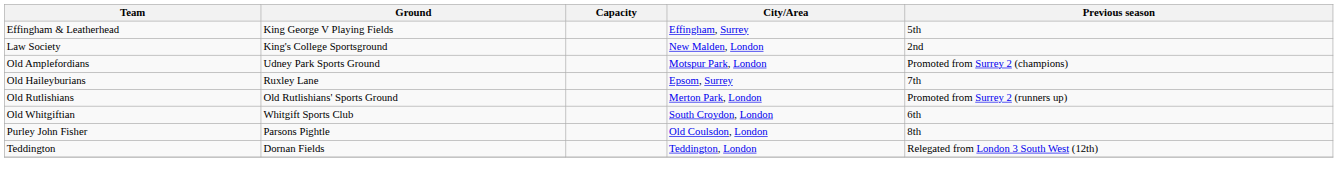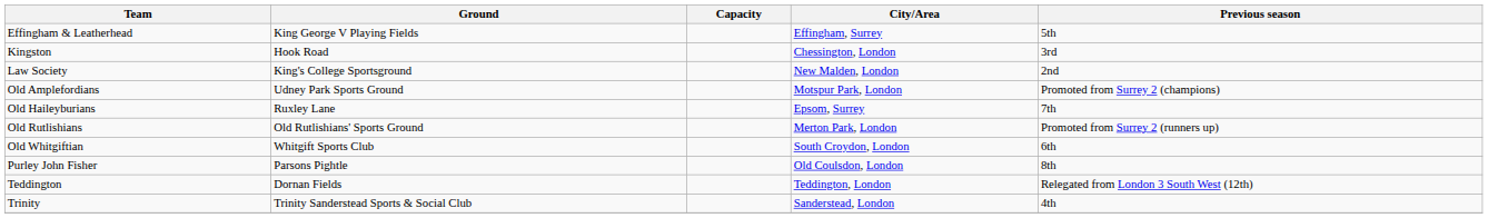 <table class="wikitable sortable" width=100%>
 <tr>
 <th>Team</th>
 <th>Ground</th>
 <th>Capacity</th>
 <th>City/Area</th>
 <th>Previous season</th>
 </tr>
 <tr>
 <td>Effingham & Leatherhead</td>
 <td>King George V Playing Fields</td>
 <td></td>
 <td><a href='#'>Effingham</a>, <a href='#'>Surrey</a></td>
 <td>5th</td>
+</tr>
+<tr>
+<td>Kingston</td>
+<td>Hook Road</td>
+<td></td>
+<td><a href='#'>Chessington</a>, <a href='#'>London</a></td>
+<td>3rd</td>
 </tr>
 <tr>
 <td>Law Society</td>
 <td>King's College Sportsground</td>
 <td></td>
 <td><a href='#'>New Malden</a>, <a href='#'>London</a></td>
 <td>2nd</td>
 </tr>
 <tr>
 <td>Old Amplefordians</td>
 <td>Udney Park Sports Ground</td>
 <td></td>
 <td><a href='#'>Motspur Park</a>, <a href='#'>London</a></td>
 <td>Promoted from <a href='#'>Surrey 2</a> (champions)</td>
 </tr>
 <tr>
 <td>Old Haileyburians</td>
 <td>Ruxley Lane</td>
 <td></td>
 <td><a href='#'>Epsom</a>, <a href='#'>Surrey</a></td>
 <td>7th</td>
 </tr>
 <tr>
 <td>Old Rutlishians</td>
 <td>Old Rutlishians' Sports Ground</td>
 <td></td>
 <td><a href='#'>Merton Park</a>, <a href='#'>London</a></td>
 <td>Promoted from <a href='#'>Surrey 2</a> (runners up)</td>
 </tr>
 <tr>
 <td>Old Whitgiftian</td>
 <td>Whitgift Sports Club</td>
 <td></td>
 <td><a href='#'>South Croydon</a>, <a href='#'>London</a></td>
 <td>6th</td>
 </tr>
 <tr>
 <td>Purley John Fisher</td>
 <td>Parsons Pightle</td>
 <td></td>
 <td><a href='#'>Old Coulsdon</a>, <a href='#'>London</a></td>
 <td>8th</td>
 </tr>
 <tr>
 <td>Teddington</td>
 <td>Dornan Fields</td>
 <td></td>
 <td><a href='#'>Teddington</a>, <a href='#'>London</a></td>
 <td>Relegated from <a href='#'>London 3 South West</a> (12th)</td>
 </tr>
 <tr>
+<td>Trinity</td>
+<td>Trinity Sanderstead Sports & Social Club</td>
+<td></td>
+<td><a href='#'>Sanderstead</a>, <a href='#'>London</a></td>
+<td>4th</td>
+</tr>
+<tr>
 </tr>
 </table>
